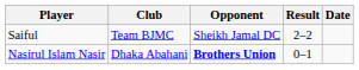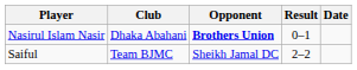 <table class="wikitable">
 <tr>
 <th>Player</th>
 <th>Club</th>
 <th>Opponent</th>
 <th style="text-align:center">Result</th>
 <th>Date</th>
 </tr>
 <tr>
+<td> <a href='#'>Nasirul Islam Nasir</a></td>
+<td><a href='#'>Dhaka Abahani</a></td>
+<td><strong><a href='#'>Brothers Union</a></strong></td>
+<td align="center">0–1</td>
+<td></td>
+</tr>
+<tr>
 <td> Saiful</td>
 <td><a href='#'>Team BJMC</a></td>
 <td><a href='#'>Sheikh Jamal DC</a></td>
 <td align="center">2–2</td>
 <td></td>
 </tr>
-<tr>
-<td> <a href='#'>Nasirul Islam Nasir</a></td>
-<td><a href='#'>Dhaka Abahani</a></td>
-<td><strong><a href='#'>Brothers Union</a></strong></td>
-<td align="center">0–1</td>
-<td></td>
-</tr>
 </table>
